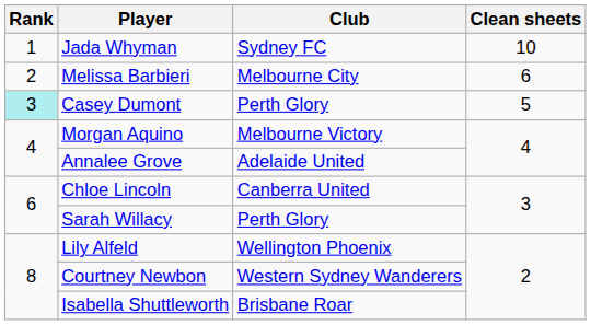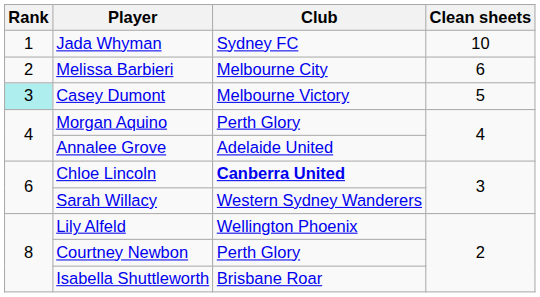 <table class="wikitable sortable" style="text-align:center;">
 <tr>
 <th>Rank</th>
 <th>Player</th>
 <th>Club</th>
 <th>Clean sheets</th>
 </tr>
 <tr>
 <td rowspan=1>1</td>
 <td align=left> <a href='#'>Jada Whyman</a></td>
 <td align=left><a href='#'>Sydney FC</a></td>
 <td rowspan=1>10</td>
 </tr>
 <tr>
 <td rowspan=1>2</td>
 <td align=left> <a href='#'>Melissa Barbieri</a></td>
 <td align=left><a href='#'>Melbourne City</a></td>
 <td rowspan=1>6</td>
 </tr>
 <tr>
 <td rowspan=1 style="background: paleturquoise;">3</td>
 <td align=left> <a href='#'>Casey Dumont</a></td>
-<td align=left><a href='#'>Perth Glory</a></td>
+<td align=left><a href='#'>Melbourne Victory</a></td>
 <td rowspan=1>5</td>
 </tr>
 <tr>
 <td rowspan=2>4</td>
 <td align=left> <a href='#'>Morgan Aquino</a></td>
-<td align=left><a href='#'>Melbourne Victory</a></td>
+<td align=left><a href='#'>Perth Glory</a></td>
 <td rowspan=2>4</td>
 </tr>
 <tr>
 <td align=left> <a href='#'>Annalee Grove</a></td>
 <td align=left><a href='#'>Adelaide United</a></td>
 </tr>
 <tr>
 <td rowspan=2>6</td>
 <td align=left> <a href='#'>Chloe Lincoln</a></td>
-<td align=left><a href='#'>Canberra United</a></td>
+<td align=left><strong><a href='#'>Canberra United</a></strong></td>
 <td rowspan=2>3</td>
 </tr>
 <tr>
 <td align=left> <a href='#'>Sarah Willacy</a></td>
-<td align=left><a href='#'>Perth Glory</a></td>
+<td align=left><a href='#'>Western Sydney Wanderers</a></td>
 </tr>
 <tr>
 <td rowspan=3>8</td>
 <td align=left> <a href='#'>Lily Alfeld</a></td>
 <td align=left><a href='#'>Wellington Phoenix</a></td>
 <td rowspan=3>2</td>
 </tr>
 <tr>
 <td align=left> <a href='#'>Courtney Newbon</a></td>
-<td align=left><a href='#'>Western Sydney Wanderers</a></td>
+<td align=left><a href='#'>Perth Glory</a></td>
 </tr>
 <tr>
 <td align=left> <a href='#'>Isabella Shuttleworth</a></td>
 <td align=left><a href='#'>Brisbane Roar</a></td>
 </tr>
 </table>
